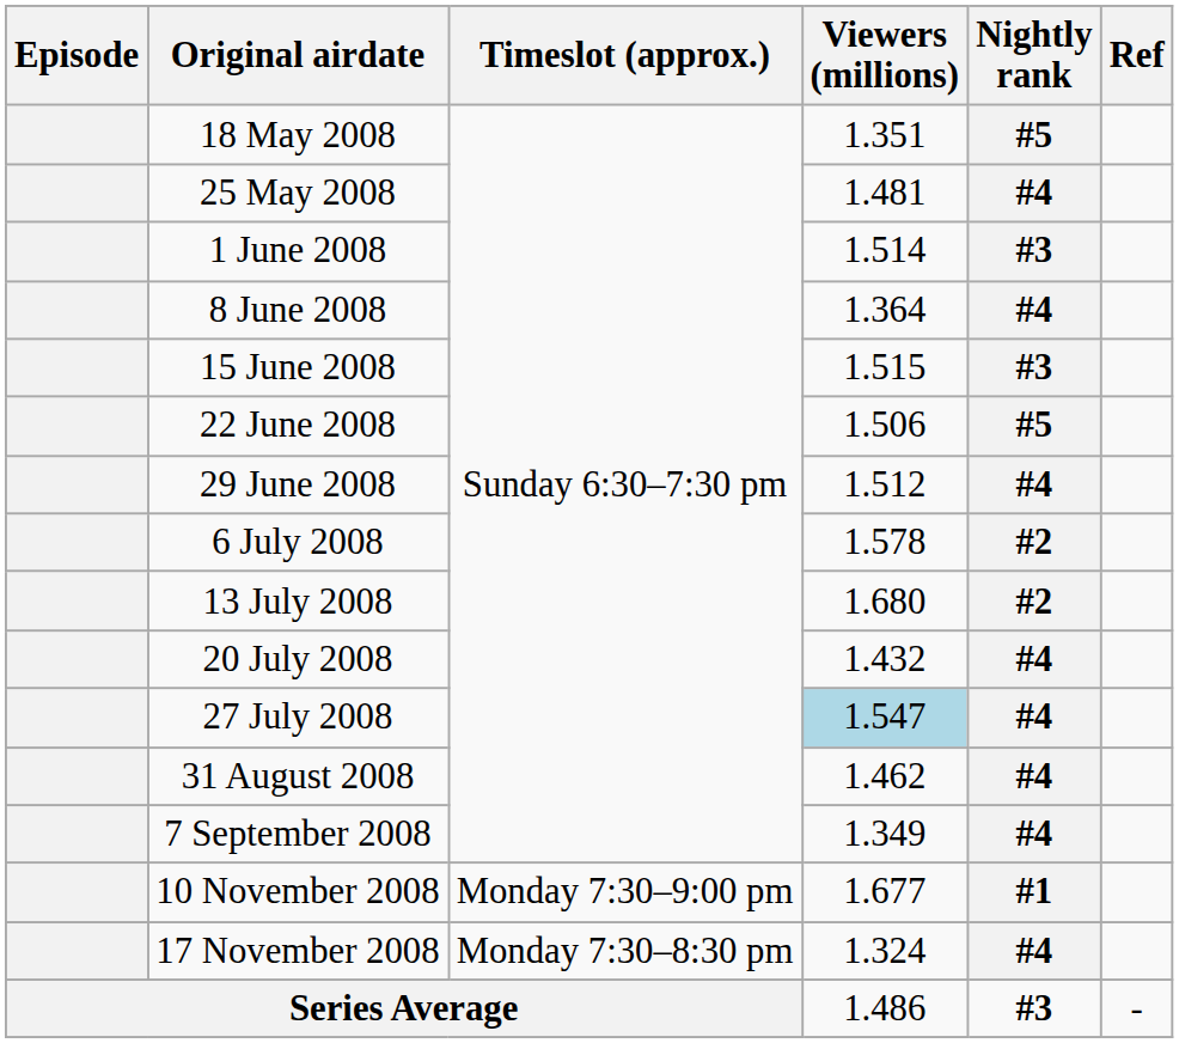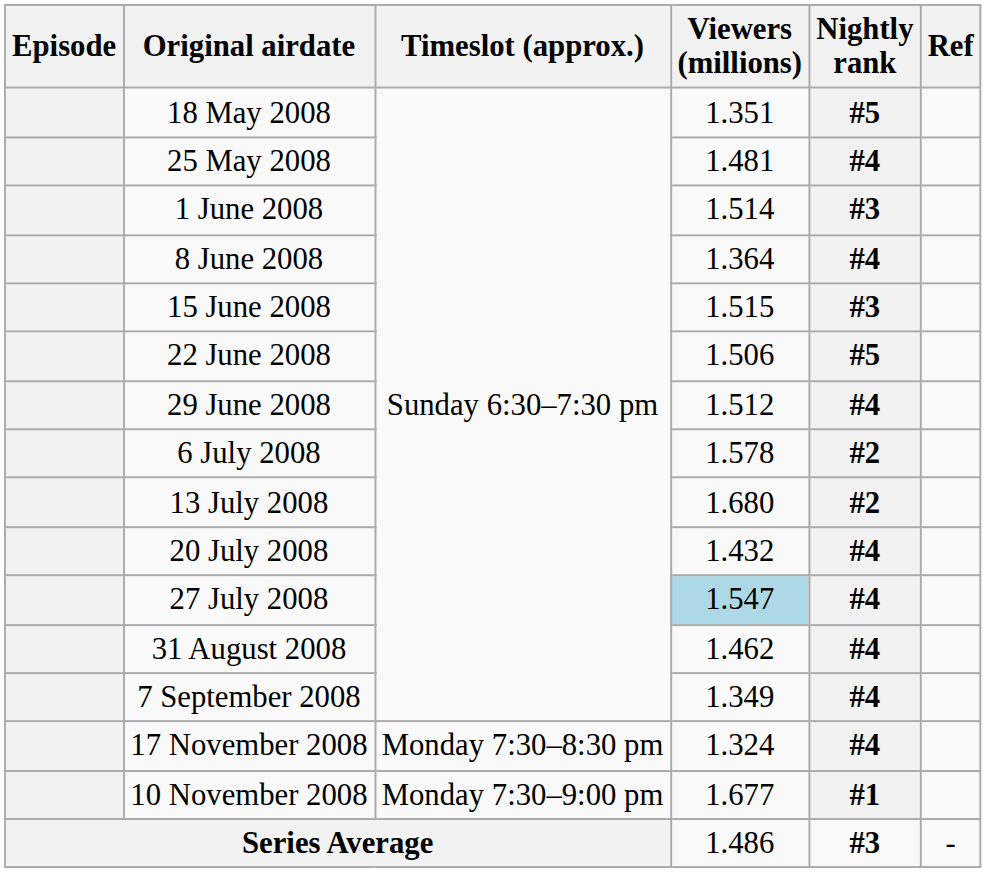 <table class="wikitable plainrowheaders" style="text-align:center;">
 <tr>
 <th scope="col" bgcolor="skyblue">Episode</th>
 <th scope="col" bgcolor="skyblue">Original airdate</th>
 <th scope="col" bgcolor="skyblue">Timeslot (approx.)</th>
 <th scope="col" bgcolor="skyblue">Viewers<br>(millions)</th>
 <th scope="col" bgcolor="skyblue">Nightly<br>rank</th>
 <th scope="col" bgcolor="skyblue">Ref</th>
 </tr>
 <tr>
 <th scope="row"></th>
 <td>18 May 2008</td>
 <td rowspan=13 align=centre>Sunday 6:30–7:30 pm</td>
 <td>1.351</td>
 <th>#5</th>
 <td></td>
 </tr>
 <tr>
 <th scope="row"></th>
 <td>25 May 2008</td>
 <td>1.481</td>
 <th>#4</th>
 <td></td>
 </tr>
 <tr>
 <th scope="row"></th>
 <td>1 June 2008</td>
 <td>1.514</td>
 <th>#3</th>
 <td></td>
 </tr>
 <tr>
 <th scope="row"></th>
 <td>8 June 2008</td>
 <td>1.364</td>
 <th>#4</th>
 <td></td>
 </tr>
 <tr>
 <th scope="row"></th>
 <td>15 June 2008</td>
 <td>1.515</td>
 <th>#3</th>
 <td></td>
 </tr>
 <tr>
 <th scope="row"></th>
 <td>22 June 2008</td>
 <td>1.506</td>
 <th>#5</th>
 <td></td>
 </tr>
 <tr>
 <th scope="row"></th>
 <td>29 June 2008</td>
 <td>1.512</td>
 <th>#4</th>
 <td></td>
 </tr>
 <tr>
 <th scope="row"></th>
 <td>6 July 2008</td>
 <td>1.578</td>
 <th>#2</th>
 <td></td>
 </tr>
 <tr>
 <th scope="row"></th>
 <td>13 July 2008</td>
 <td>1.680</td>
 <th>#2</th>
 <td></td>
 </tr>
 <tr>
 <th scope="row"></th>
 <td>20 July 2008</td>
 <td>1.432</td>
 <th>#4</th>
 <td></td>
 </tr>
 <tr>
 <th scope="row"></th>
 <td>27 July 2008</td>
 <td style="background: lightblue;">1.547</td>
 <th>#4</th>
 <td></td>
 </tr>
 <tr>
 <th scope="row"></th>
 <td>31 August 2008</td>
 <td>1.462</td>
 <th>#4</th>
 <td></td>
 </tr>
 <tr>
 <th scope="row"></th>
 <td>7 September 2008</td>
 <td>1.349</td>
 <th>#4</th>
 <td></td>
 </tr>
 <tr>
 <th scope="row"></th>
+<td>17 November 2008</td>
+<td align=centre>Monday 7:30–8:30 pm</td>
+<td>1.324</td>
+<th>#4</th>
+<td></td>
+</tr>
+<tr>
+<th scope="row"></th>
 <td>10 November 2008</td>
 <td align=centre>Monday 7:30–9:00 pm</td>
 <td>1.677</td>
 <th>#1</th>
-<td></td>
-</tr>
-<tr>
-<th scope="row"></th>
-<td>17 November 2008</td>
-<td align=centre>Monday 7:30–8:30 pm</td>
-<td>1.324</td>
-<th>#4</th>
 <td></td>
 </tr>
 <tr>
 <th colspan="3">Series Average</th>
 <td>1.486</td>
 <td><strong>#3</strong></td>
 <td>-</td>
 </tr>
 </table>
